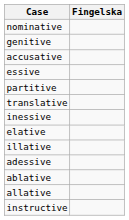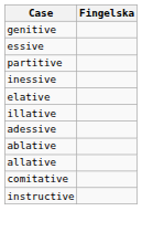 <table class="wikitable">
 <tr>
 <th>Case</th>
 <th>Fingelska</th>
 </tr>
 <tr>
-<td>nominative</td>
-<td></td>
-</tr>
-<tr>
 <td>genitive</td>
-<td></td>
-</tr>
-<tr>
-<td>accusative</td>
 <td></td>
 </tr>
 <tr>
 <td>essive</td>
 <td></td>
 </tr>
 <tr>
 <td>partitive</td>
-<td></td>
-</tr>
-<tr>
-<td>translative</td>
 <td></td>
 </tr>
 <tr>
 <td>inessive</td>
 <td></td>
 </tr>
 <tr>
 <td>elative</td>
 <td></td>
 </tr>
 <tr>
 <td>illative</td>
 <td></td>
 </tr>
 <tr>
 <td>adessive</td>
 <td></td>
 </tr>
 <tr>
 <td>ablative</td>
 <td></td>
 </tr>
 <tr>
 <td>allative</td>
 <td></td>
 </tr>
 <tr>
+<td>comitative</td>
+<td></td>
+</tr>
+<tr>
 <td>instructive</td>
 <td></td>
 </tr>
 </table>
